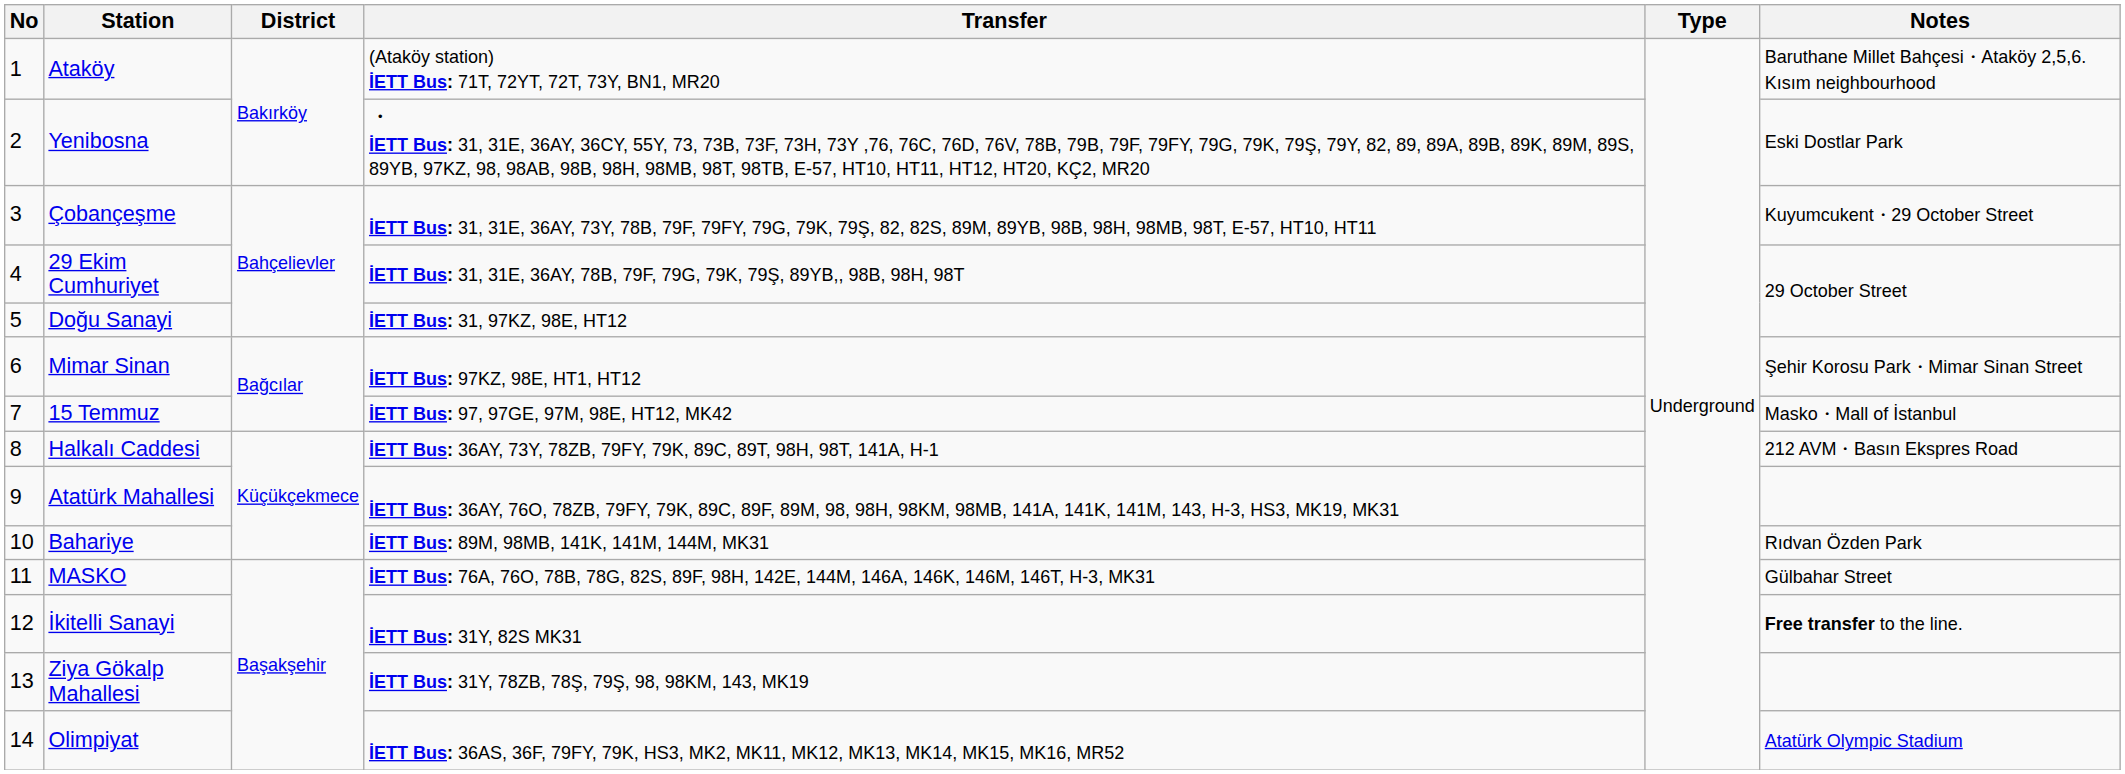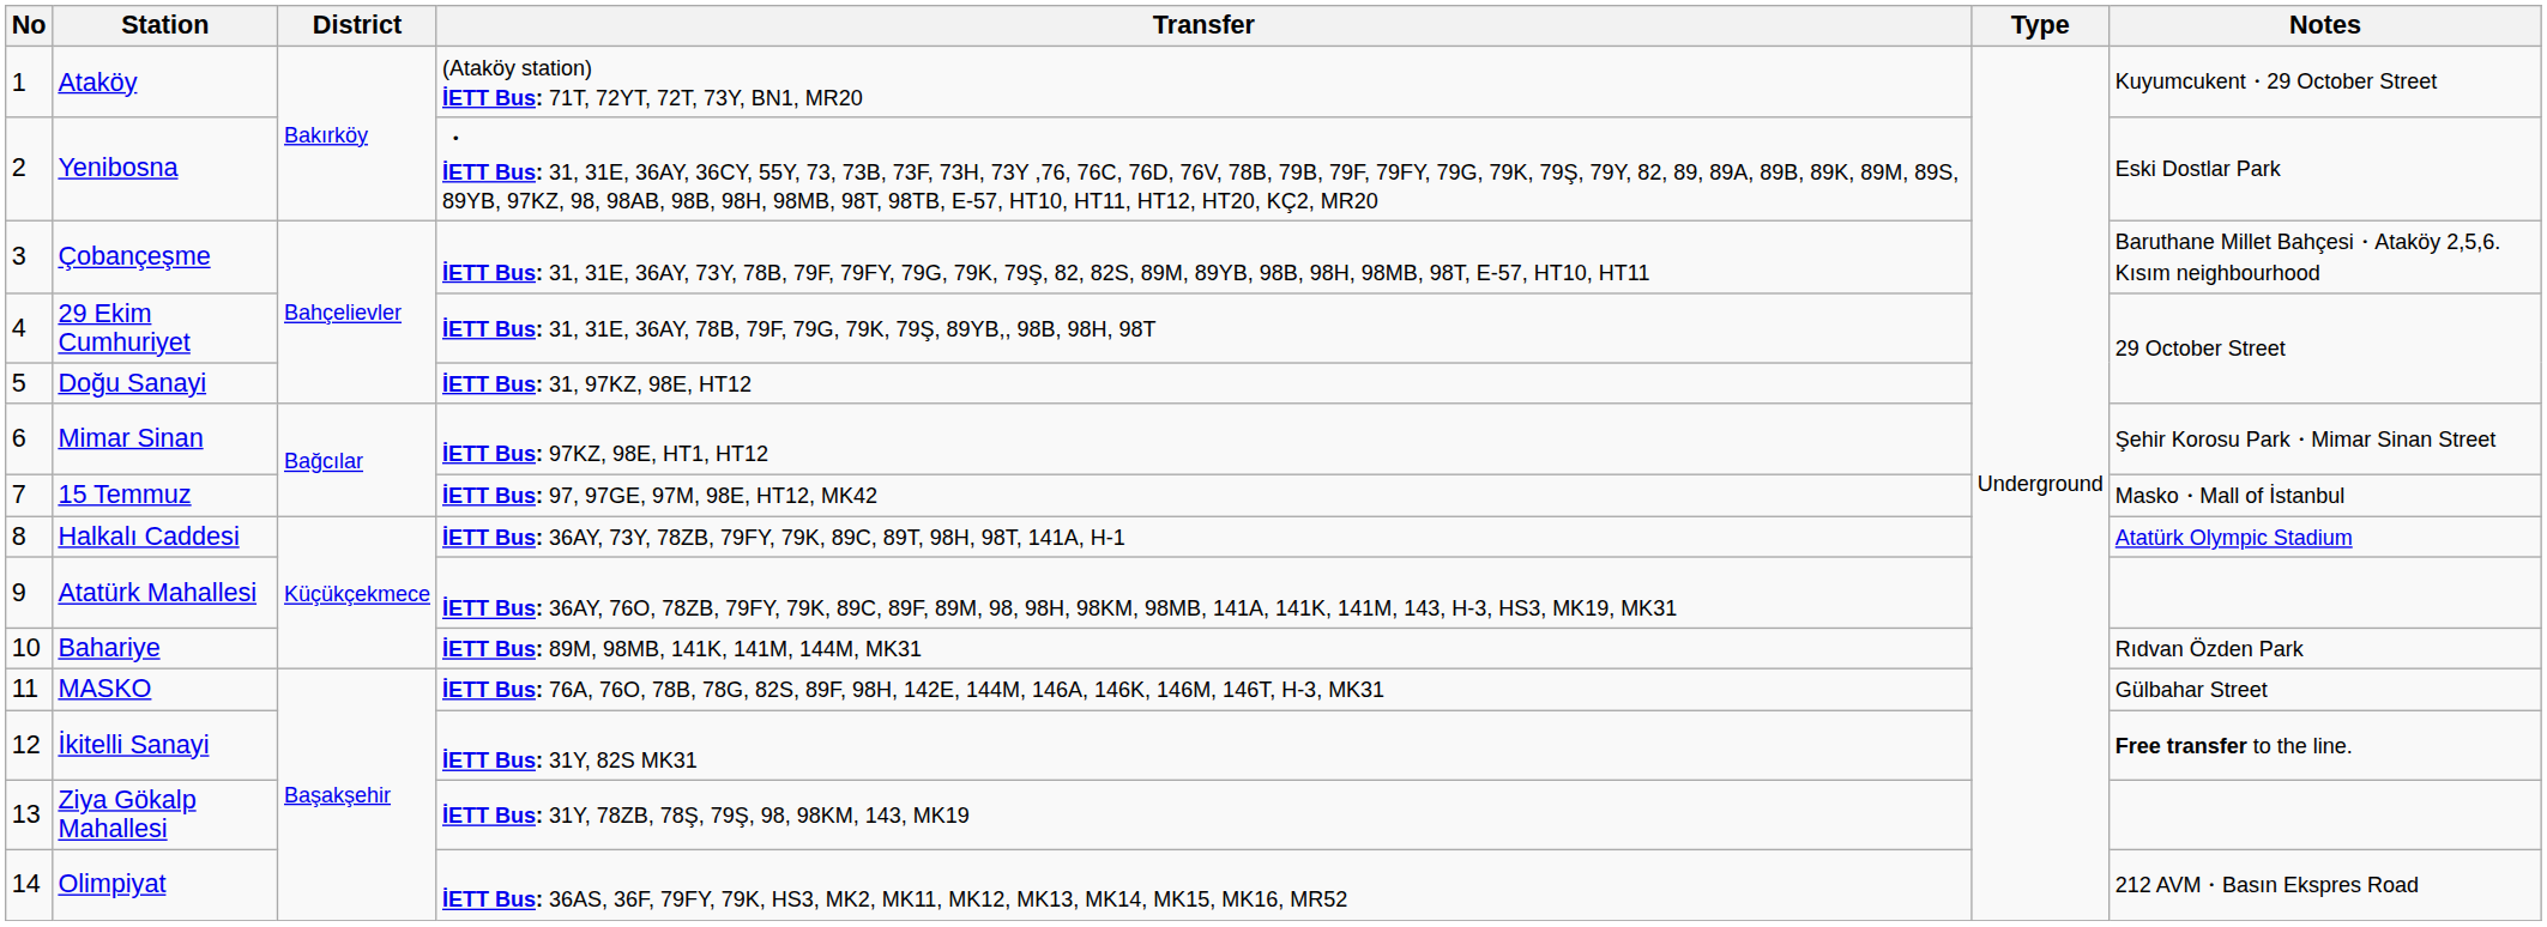 <table class="wikitable">
 <tr>
 <th>No</th>
 <th>Station</th>
 <th>District</th>
 <th>Transfer</th>
 <th>Type</th>
 <th>Notes</th>
 </tr>
 <tr>
 <td>1</td>
 <td><a href='#'>Ataköy</a></td>
 <td rowspan="2"><small><a href='#'>Bakırköy</a></small></td>
 <td> <small>(Ataköy station)</small><br><small><strong><a href='#'>İETT Bus</a>:</strong> 71T, 72YT, 72T, 73Y, BN1, MR20</small></td>
 <td rowspan="14"><small>Underground</small></td>
-<td><small>Baruthane Millet Bahçesi・Ataköy 2,5,6. Kısım neighbourhood</small></td>
+<td><small>Kuyumcukent・29 October Street</small></td>
 </tr>
 <tr>
 <td>2</td>
 <td><a href='#'>Yenibosna</a></td>
 <td>・<br><small><strong><a href='#'>İETT Bus</a>:</strong> 31, 31E, 36AY, 36CY, 55Y, 73, 73B, 73F, 73H, 73Y ,76, 76C, 76D, 76V, 78B, 79B, 79F, 79FY, 79G, 79K, 79Ş, 79Y, 82, 89, 89A, 89B, 89K, 89M, 89S, 89YB, 97KZ, 98, 98AB, 98B, 98H, 98MB, 98T, 98TB, E-57, HT10, HT11, HT12, HT20, KÇ2, MR20</small></td>
 <td><small>Eski Dostlar Park</small></td>
 </tr>
 <tr>
 <td>3</td>
 <td><a href='#'>Çobançeşme</a></td>
 <td rowspan="3"><small><a href='#'>Bahçelievler</a></small></td>
 <td><br><small><strong><a href='#'>İETT Bus</a>:</strong> 31, 31E, 36AY, 73Y, 78B, 79F, 79FY, 79G, 79K, 79Ş, 82, 82S, 89M, 89YB, 98B, 98H, 98MB, 98T, E-57, HT10, HT11</small></td>
-<td><small>Kuyumcukent・29 October Street</small></td>
+<td><small>Baruthane Millet Bahçesi・Ataköy 2,5,6. Kısım neighbourhood</small></td>
 </tr>
 <tr>
 <td>4</td>
 <td><a href='#'>29 Ekim Cumhuriyet</a></td>
 <td><small><strong><a href='#'>İETT Bus</a>:</strong> 31, 31E, 36AY, 78B, 79F, 79G, 79K, 79Ş, 89YB,, 98B, 98H, 98T</small></td>
 <td rowspan="2"><small>29 October Street</small></td>
 </tr>
 <tr>
 <td>5</td>
 <td><a href='#'>Doğu Sanayi</a></td>
 <td><small><strong><a href='#'>İETT Bus</a>:</strong> 31, 97KZ, 98E, HT12</small></td>
 </tr>
 <tr>
 <td>6</td>
 <td><a href='#'>Mimar Sinan</a></td>
 <td rowspan="2"><small><a href='#'>Bağcılar</a></small></td>
 <td><br><small><strong><a href='#'>İETT Bus</a>:</strong> 97KZ, 98E, HT1, HT12</small></td>
 <td><small>Şehir Korosu Park・Mimar Sinan Street</small></td>
 </tr>
 <tr>
 <td>7</td>
 <td><a href='#'>15 Temmuz</a></td>
 <td><small><strong><a href='#'>İETT Bus</a>:</strong> 97, 97GE, 97M, 98E, HT12, MK42</small></td>
 <td><small>Masko・Mall of İstanbul</small></td>
 </tr>
 <tr>
 <td>8</td>
 <td><a href='#'>Halkalı Caddesi</a></td>
 <td rowspan="3"><small><a href='#'>Küçükçekmece</a></small></td>
 <td><small><strong><a href='#'>İETT Bus</a>:</strong> 36AY, 73Y, 78ZB, 79FY, 79K, 89C, 89T, 98H, 98T, 141A, H-1</small></td>
-<td><small>212 AVM・Basın Ekspres Road</small></td>
+<td><small><a href='#'>Atatürk Olympic Stadium</a></small></td>
 </tr>
 <tr>
 <td>9</td>
 <td><a href='#'>Atatürk Mahallesi</a></td>
 <td><br><small><strong><a href='#'>İETT Bus</a>:</strong> 36AY, 76O, 78ZB, 79FY, 79K, 89C, 89F, 89M, 98, 98H, 98KM, 98MB, 141A, 141K, 141M, 143, H-3, HS3, MK19, MK31</small></td>
 <td></td>
 </tr>
 <tr>
 <td>10</td>
 <td><a href='#'>Bahariye</a></td>
 <td><small><strong><a href='#'>İETT Bus</a>:</strong> 89M, 98MB, 141K, 141M, 144M, MK31</small></td>
 <td><small>Rıdvan Özden Park</small></td>
 </tr>
 <tr>
 <td>11</td>
 <td><a href='#'>MASKO</a></td>
 <td rowspan="4"><small><a href='#'>Başakşehir</a></small></td>
 <td><small><strong><a href='#'>İETT Bus</a>:</strong> 76A, 76O, 78B, 78G, 82S, 89F, 98H, 142E, 144M, 146A, 146K, 146M, 146T, H-3, MK31</small></td>
 <td><small>Gülbahar Street</small></td>
 </tr>
 <tr>
 <td>12</td>
 <td><a href='#'>İkitelli Sanayi</a></td>
 <td><br><small><strong><a href='#'>İETT Bus</a>:</strong> 31Y, 82S MK31</small></td>
 <td><small><strong>Free transfer</strong> to the  line.</small></td>
 </tr>
 <tr>
 <td>13</td>
 <td><a href='#'>Ziya Gökalp Mahallesi</a></td>
 <td><small><strong><a href='#'>İETT Bus</a>:</strong> 31Y, 78ZB, 78Ş, 79Ş, 98, 98KM, 143, MK19</small></td>
 <td></td>
 </tr>
 <tr>
 <td>14</td>
 <td><a href='#'>Olimpiyat</a></td>
 <td><br><small><strong><a href='#'>İETT Bus</a>:</strong> 36AS, 36F, 79FY, 79K, HS3, MK2, MK11, MK12, MK13, MK14, MK15, MK16, MR52</small></td>
-<td><small><a href='#'>Atatürk Olympic Stadium</a></small></td>
+<td><small>212 AVM・Basın Ekspres Road</small></td>
 </tr>
 </table>
